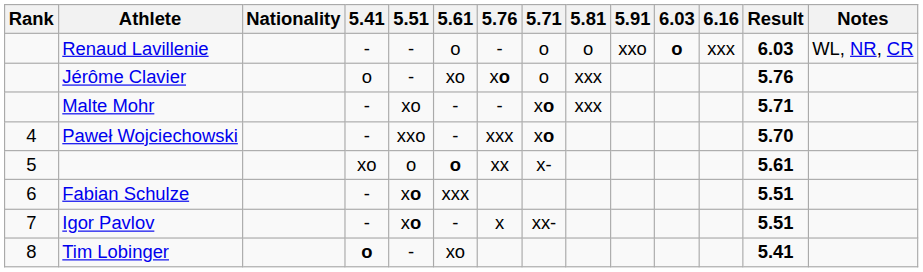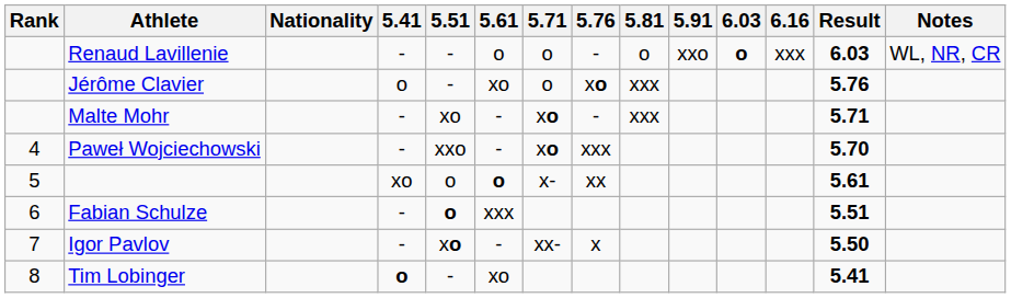 <table class="wikitable sortable" style="text-align:center">
 <tr>
 <th>Rank</th>
 <th>Athlete</th>
 <th>Nationality</th>
 <th>5.41</th>
 <th>5.51</th>
 <th>5.61</th>
+<th>5.71</th>
 <th>5.76</th>
-<th>5.71</th>
 <th>5.81</th>
 <th>5.91</th>
 <th>6.03</th>
 <th>6.16</th>
 <th>Result</th>
 <th>Notes</th>
 </tr>
 <tr>
 <td></td>
 <td align="left"><a href='#'>Renaud Lavillenie</a></td>
 <td align=left></td>
 <td>-</td>
 <td>-</td>
 <td>o</td>
+<td>o</td>
 <td>-</td>
-<td>o</td>
 <td>o</td>
 <td>xxo</td>
 <td><strong>o</strong></td>
 <td>xxx</td>
 <td><strong>6.03</strong></td>
 <td>WL, <a href='#'>NR</a>, <a href='#'>CR</a></td>
 </tr>
 <tr>
 <td></td>
 <td align="left"><a href='#'>Jérôme Clavier</a></td>
 <td align=left></td>
 <td>o</td>
 <td>-</td>
 <td>xo</td>
+<td>o</td>
 <td>x<strong>o</strong></td>
-<td>o</td>
 <td>xxx</td>
 <td></td>
 <td></td>
 <td></td>
 <td><strong>5.76</strong></td>
 <td></td>
 </tr>
 <tr>
 <td></td>
 <td align="left"><a href='#'>Malte Mohr</a></td>
 <td align=left></td>
 <td>-</td>
 <td>xo</td>
 <td>-</td>
+<td>x<strong>o</strong></td>
 <td>-</td>
-<td>x<strong>o</strong></td>
 <td>xxx</td>
 <td></td>
 <td></td>
 <td></td>
 <td><strong>5.71</strong></td>
 <td></td>
 </tr>
 <tr>
 <td>4</td>
 <td align="left"><a href='#'>Paweł Wojciechowski</a></td>
 <td align=left></td>
 <td>-</td>
 <td>xxo</td>
 <td>-</td>
+<td>x<strong>o</strong></td>
 <td>xxx</td>
-<td>x<strong>o</strong></td>
 <td></td>
 <td></td>
 <td></td>
 <td></td>
 <td><strong>5.70</strong></td>
 <td></td>
 </tr>
 <tr>
 <td>5</td>
 <td align="left"></td>
 <td align=left></td>
 <td>xo</td>
 <td>o</td>
 <td><strong>o</strong></td>
+<td>x-</td>
 <td>xx</td>
-<td>x-</td>
 <td></td>
 <td></td>
 <td></td>
 <td></td>
 <td><strong>5.61</strong></td>
 <td></td>
 </tr>
 <tr>
 <td>6</td>
 <td align="left"><a href='#'>Fabian Schulze</a></td>
 <td align=left></td>
 <td>-</td>
-<td>x<strong>o</strong></td>
+<td><strong>o</strong></td>
 <td>xxx</td>
 <td></td>
 <td></td>
 <td></td>
 <td></td>
 <td></td>
 <td></td>
 <td><strong>5.51</strong></td>
 <td></td>
 </tr>
 <tr>
 <td>7</td>
 <td align="left"><a href='#'>Igor Pavlov</a></td>
 <td align=left></td>
 <td>-</td>
 <td>x<strong>o</strong></td>
 <td>-</td>
+<td>xx-</td>
 <td>x</td>
-<td>xx-</td>
 <td></td>
 <td></td>
 <td></td>
 <td></td>
-<td><strong>5.51</strong></td>
+<td><strong>5.50</strong></td>
 <td></td>
 </tr>
 <tr>
 <td>8</td>
 <td align="left"><a href='#'>Tim Lobinger</a></td>
 <td align=left></td>
 <td><strong>o</strong></td>
 <td>-</td>
 <td>xo</td>
 <td></td>
 <td></td>
 <td></td>
 <td></td>
 <td></td>
 <td></td>
 <td><strong>5.41</strong></td>
 <td></td>
 </tr>
 </table>
